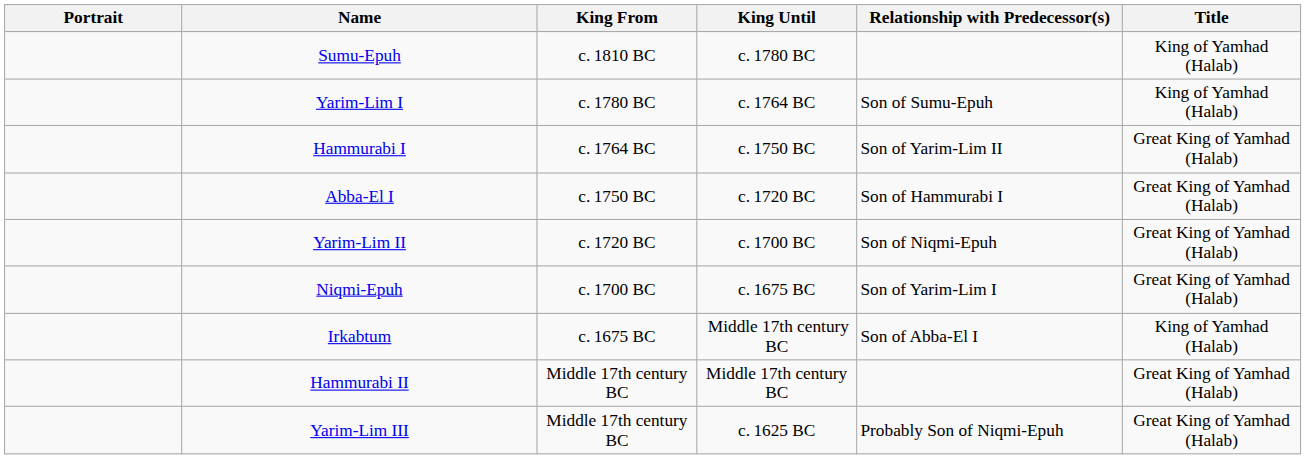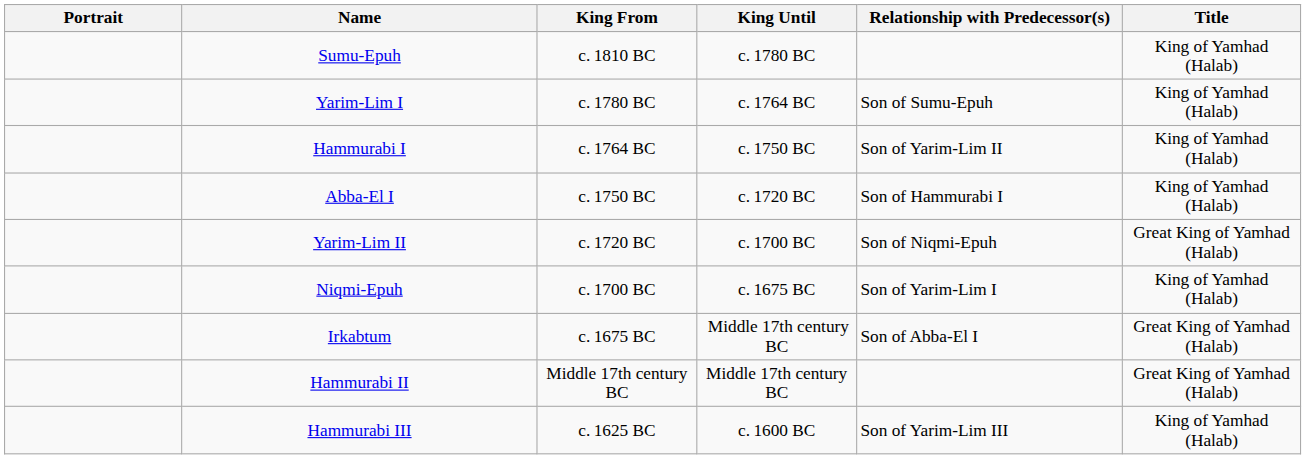 <table width=95% class="wikitable">
 <tr>
 <th width=10%>Portrait</th>
 <th width=20%>Name</th>
 <th width=9%>King From</th>
 <th width=9%>King Until</th>
 <th width=15%>Relationship with Predecessor(s)</th>
 <th width=10%>Title</th>
 </tr>
 <tr>
 <td align="center"></td>
 <td align="center"><a href='#'>Sumu-Epuh</a></td>
 <td align="center">c. 1810 BC</td>
 <td align="center">c. 1780 BC</td>
 <td></td>
 <td align="center">King of Yamhad (Halab)</td>
 </tr>
 <tr>
 <td align="center"></td>
 <td align="center"><a href='#'>Yarim-Lim I</a></td>
 <td align="center">c. 1780 BC</td>
 <td align="center">c. 1764 BC</td>
 <td>Son of Sumu-Epuh</td>
 <td align="center">King of Yamhad (Halab)</td>
 </tr>
 <tr>
 <td align="center"></td>
 <td align="center"><a href='#'>Hammurabi I</a></td>
 <td align="center">c. 1764 BC</td>
 <td align="center">c. 1750 BC</td>
 <td>Son of Yarim-Lim II</td>
-<td align="center">Great King of Yamhad (Halab)</td>
+<td align="center">King of Yamhad (Halab)</td>
 </tr>
 <tr>
 <td align="center"></td>
 <td align="center"><a href='#'>Abba-El I</a></td>
 <td align="center">c. 1750 BC</td>
 <td align="center">c. 1720 BC</td>
 <td>Son of Hammurabi I</td>
-<td align="center">Great King of Yamhad (Halab)</td>
+<td align="center">King of Yamhad (Halab)</td>
 </tr>
 <tr>
 <td align="center"></td>
 <td align="center"><a href='#'>Yarim-Lim II</a></td>
 <td align="center">c. 1720 BC</td>
 <td align="center">c. 1700 BC</td>
 <td>Son of Niqmi-Epuh</td>
 <td align="center">Great King of Yamhad (Halab)</td>
 </tr>
 <tr>
 <td align="center"></td>
 <td align="center"><a href='#'>Niqmi-Epuh</a></td>
 <td align="center">c. 1700 BC</td>
 <td align="center">c. 1675 BC</td>
 <td>Son of Yarim-Lim I</td>
-<td align="center">Great King of Yamhad (Halab)</td>
+<td align="center">King of Yamhad (Halab)</td>
 </tr>
 <tr>
 <td align="center"></td>
 <td align="center"><a href='#'>Irkabtum</a></td>
 <td align="center">c. 1675 BC</td>
 <td align="center"> Middle 17th century BC</td>
 <td>Son of Abba-El I</td>
-<td align="center">King of Yamhad (Halab)</td>
+<td align="center">Great King of Yamhad (Halab)</td>
 </tr>
 <tr>
 <td align="center"></td>
 <td align="center"><a href='#'>Hammurabi II</a></td>
 <td align="center">Middle 17th century BC</td>
 <td align="center">Middle 17th century BC</td>
 <td></td>
 <td align="center">Great King of Yamhad (Halab)</td>
 </tr>
 <tr>
 <td align="center"></td>
-<td align="center"><a href='#'>Yarim-Lim III</a></td>
-<td align="center">Middle 17th century BC</td>
+<td align="center"><a href='#'>Hammurabi III</a></td>
 <td align="center">c. 1625 BC</td>
-<td>Probably Son of Niqmi-Epuh</td>
-<td align="center">Great King of Yamhad (Halab)</td>
+<td align="center">c. 1600 BC</td>
+<td>Son of Yarim-Lim III</td>
+<td align="center">King of Yamhad (Halab)</td>
 </tr>
 </table>
